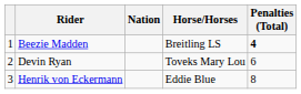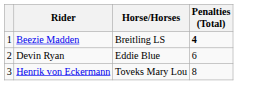 <table class="wikitable">
 <tr>
 <th></th>
 <th>Rider</th>
-<th>Nation</th>
 <th>Horse/Horses</th>
 <th>Penalties<br>(Total)</th>
 </tr>
 <tr>
 <td>1</td>
 <td><a href='#'>Beezie Madden</a></td>
-<td></td>
 <td>Breitling LS</td>
 <td><strong>4</strong></td>
 </tr>
 <tr>
 <td>2</td>
 <td>Devin Ryan</td>
-<td></td>
-<td>Toveks Mary Lou</td>
+<td>Eddie Blue</td>
 <td>6</td>
 </tr>
 <tr>
 <td>3</td>
 <td><a href='#'>Henrik von Eckermann</a></td>
-<td></td>
-<td>Eddie Blue</td>
+<td>Toveks Mary Lou</td>
 <td>8</td>
 </tr>
 </table>
